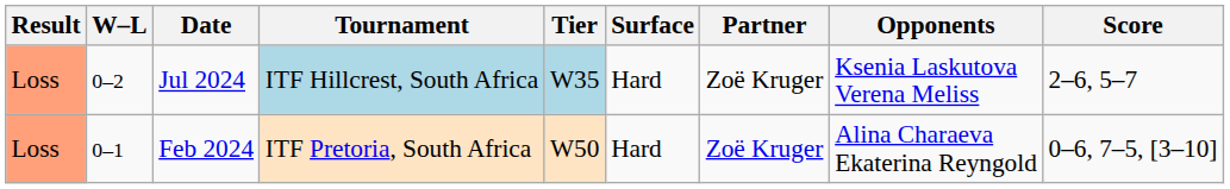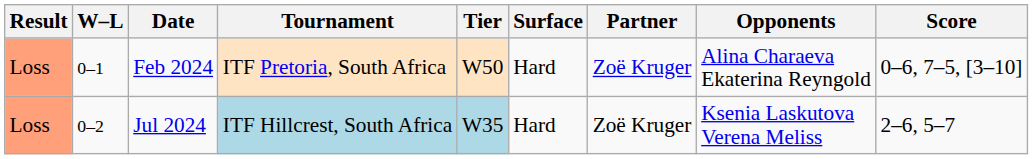 <table class="sortable wikitable">
 <tr>
 <th>Result</th>
 <th class="unsortable">W–L</th>
 <th>Date</th>
 <th>Tournament</th>
 <th>Tier</th>
 <th>Surface</th>
 <th>Partner</th>
 <th>Opponents</th>
 <th class="unsortable">Score</th>
 </tr>
 <tr>
 <td style="background:#ffa07a;">Loss</td>
+<td><small>0–1</small></td>
+<td><a href='#'>Feb 2024</a></td>
+<td style="background:#ffe4c4;">ITF <a href='#'>Pretoria</a>, South Africa</td>
+<td style="background:#ffe4c4;">W50</td>
+<td>Hard</td>
+<td> <a href='#'>Zoë Kruger</a></td>
+<td> <a href='#'>Alina Charaeva</a> <br>  Ekaterina Reyngold</td>
+<td>0–6, 7–5, [3–10]</td>
+</tr>
+<tr>
+<td style="background:#ffa07a;">Loss</td>
 <td><small>0–2</small></td>
 <td><a href='#'>Jul 2024</a></td>
 <td style="background:lightblue;">ITF Hillcrest, South Africa</td>
 <td style="background:lightblue;">W35</td>
 <td>Hard</td>
 <td> Zoë Kruger</td>
 <td> <a href='#'>Ksenia Laskutova</a> <br>  <a href='#'>Verena Meliss</a></td>
 <td>2–6, 5–7</td>
 </tr>
-<tr>
-<td style="background:#ffa07a;">Loss</td>
-<td><small>0–1</small></td>
-<td><a href='#'>Feb 2024</a></td>
-<td style="background:#ffe4c4;">ITF <a href='#'>Pretoria</a>, South Africa</td>
-<td style="background:#ffe4c4;">W50</td>
-<td>Hard</td>
-<td> <a href='#'>Zoë Kruger</a></td>
-<td> <a href='#'>Alina Charaeva</a> <br>  Ekaterina Reyngold</td>
-<td>0–6, 7–5, [3–10]</td>
-</tr>
 </table>
